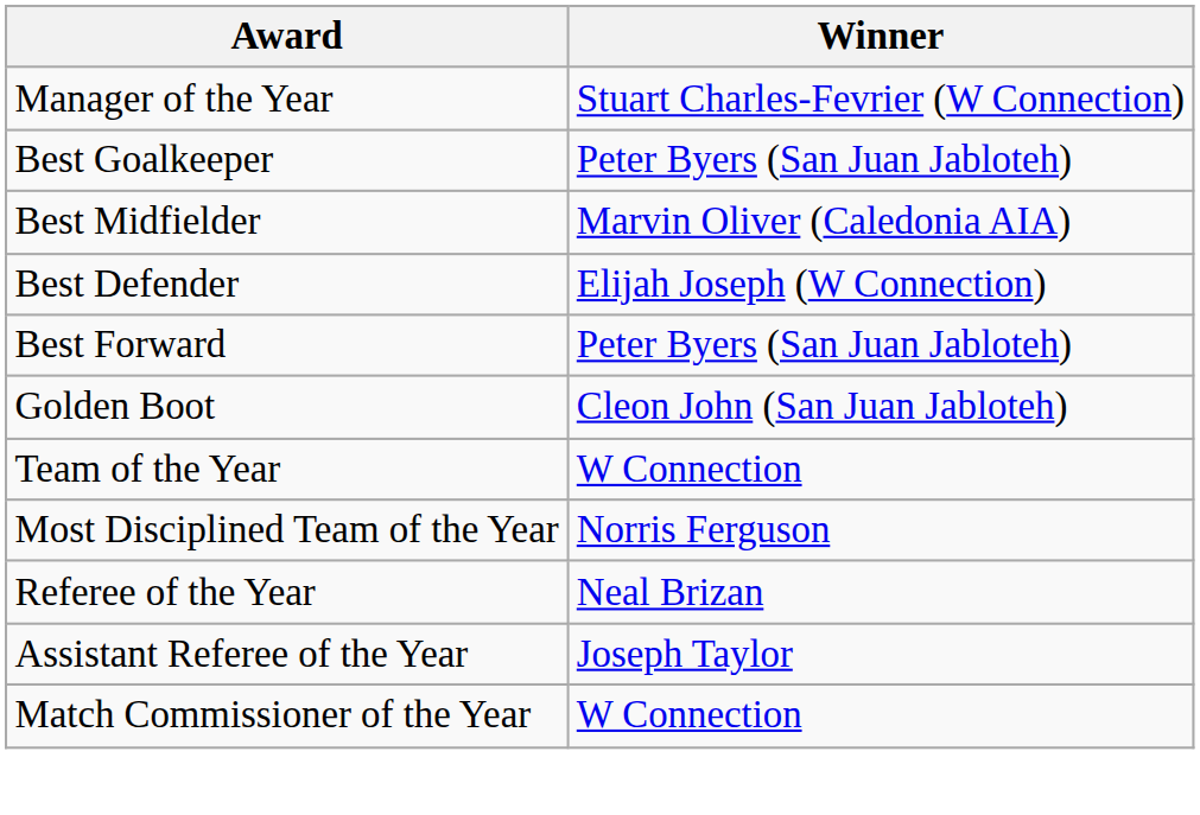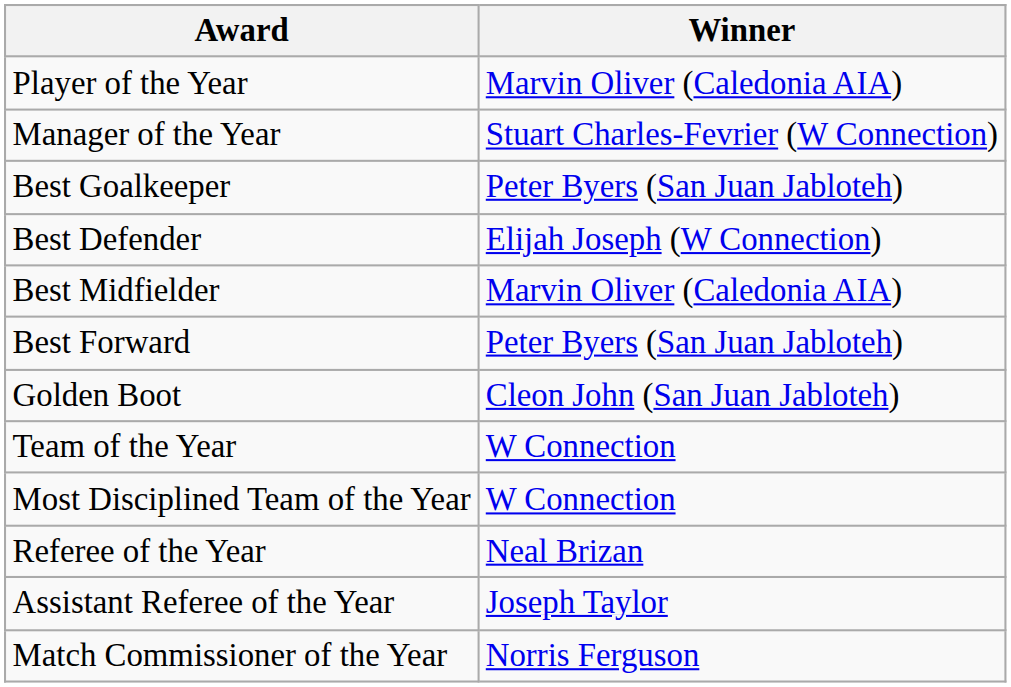 <table class="wikitable">
 <tr>
 <th>Award</th>
 <th>Winner</th>
+</tr>
+<tr>
+<td>Player of the Year</td>
+<td> <a href='#'>Marvin Oliver</a> (<a href='#'>Caledonia AIA</a>)</td>
 </tr>
 <tr>
 <td>Manager of the Year</td>
 <td> <a href='#'>Stuart Charles-Fevrier</a> (<a href='#'>W Connection</a>)</td>
 </tr>
 <tr>
 <td>Best Goalkeeper</td>
 <td> <a href='#'>Peter Byers</a> (<a href='#'>San Juan Jabloteh</a>)</td>
 </tr>
 <tr>
+<td>Best Defender</td>
+<td> <a href='#'>Elijah Joseph</a> (<a href='#'>W Connection</a>)</td>
+</tr>
+<tr>
 <td>Best Midfielder</td>
 <td> <a href='#'>Marvin Oliver</a> (<a href='#'>Caledonia AIA</a>)</td>
-</tr>
-<tr>
-<td>Best Defender</td>
-<td> <a href='#'>Elijah Joseph</a> (<a href='#'>W Connection</a>)</td>
 </tr>
 <tr>
 <td>Best Forward</td>
 <td> <a href='#'>Peter Byers</a> (<a href='#'>San Juan Jabloteh</a>)</td>
 </tr>
 <tr>
 <td>Golden Boot</td>
 <td> <a href='#'>Cleon John</a> (<a href='#'>San Juan Jabloteh</a>)</td>
 </tr>
 <tr>
 <td>Team of the Year</td>
 <td><a href='#'>W Connection</a></td>
 </tr>
 <tr>
 <td>Most Disciplined Team of the Year</td>
-<td><a href='#'>Norris Ferguson</a></td>
+<td><a href='#'>W Connection</a></td>
 </tr>
 <tr>
 <td>Referee of the Year</td>
 <td><a href='#'>Neal Brizan</a></td>
 </tr>
 <tr>
 <td>Assistant Referee of the Year</td>
 <td><a href='#'>Joseph Taylor</a></td>
 </tr>
 <tr>
 <td>Match Commissioner of the Year</td>
-<td><a href='#'>W Connection</a></td>
+<td><a href='#'>Norris Ferguson</a></td>
 </tr>
 </table>
